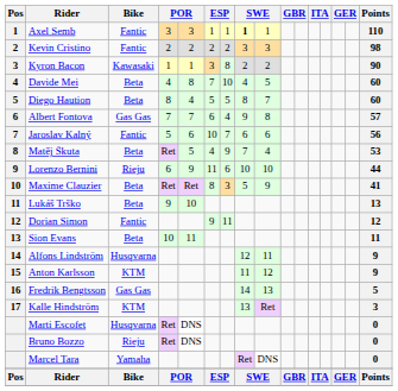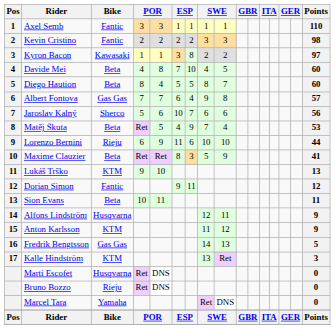 <table class="wikitable" style="font-size: 80%; text-align:center">
 <tr valign="top">
 <th valign="middle">Pos</th>
 <th valign="middle">Rider</th>
 <th valign="middle">Bike</th>
 <th colspan=2><a href='#'>POR</a><br></th>
 <th colspan=2><a href='#'>ESP</a><br></th>
 <th colspan=2><a href='#'>SWE</a><br></th>
 <th colspan=2><a href='#'>GBR</a><br></th>
 <th colspan=2><a href='#'>ITA</a><br></th>
 <th colspan=2><a href='#'>GER</a><br></th>
 <th valign="middle">Points</th>
 </tr>
 <tr>
 <th>1</th>
 <td align=left> <a href='#'>Axel Semb</a></td>
 <td><a href='#'>Fantic</a></td>
 <td style="background:#ffdf9f;">3</td>
 <td style="background:#ffdf9f;">3</td>
 <td style="background:#ffffbf;">1</td>
 <td style="background:#ffffbf;">1</td>
-<td style="background:#ffffbf;"><strong>1</strong></td>
+<td style="background:#ffffbf;">1</td>
 <td style="background:#ffffbf;">1</td>
 <td></td>
 <td></td>
 <td></td>
 <td></td>
 <td></td>
 <td></td>
 <th>110</th>
 </tr>
 <tr>
 <th>2</th>
 <td align=left> <a href='#'>Kevin Cristino</a></td>
 <td><a href='#'>Fantic</a></td>
 <td style="background:#dfdfdf;">2</td>
 <td style="background:#dfdfdf;">2</td>
 <td style="background:#dfdfdf;">2</td>
 <td style="background:#dfdfdf;">2</td>
 <td style="background:#ffdf9f;">3</td>
 <td style="background:#ffdf9f;">3</td>
 <td></td>
 <td></td>
 <td></td>
 <td></td>
 <td></td>
 <td></td>
 <th>98</th>
 </tr>
 <tr>
 <th>3</th>
 <td align=left> <a href='#'>Kyron Bacon</a></td>
 <td><a href='#'>Kawasaki</a></td>
 <td style="background:#ffffbf;">1</td>
 <td style="background:#ffffbf;">1</td>
 <td style="background:#ffdf9f;">3</td>
 <td style="background:#dfffdf;">8</td>
 <td style="background:#dfdfdf;">2</td>
 <td style="background:#dfdfdf;">2</td>
 <td></td>
 <td></td>
 <td></td>
 <td></td>
 <td></td>
 <td></td>
-<th>90</th>
+<th>97</th>
 </tr>
 <tr>
 <th>4</th>
 <td align=left> <a href='#'>Davide Mei</a></td>
 <td><a href='#'>Beta</a></td>
 <td style="background:#dfffdf;">4</td>
 <td style="background:#dfffdf;">8</td>
 <td style="background:#dfffdf;">7</td>
 <td style="background:#dfffdf;">10</td>
 <td style="background:#dfffdf;">4</td>
 <td style="background:#dfffdf;">5</td>
 <td></td>
 <td></td>
 <td></td>
 <td></td>
 <td></td>
 <td></td>
 <th>60</th>
 </tr>
 <tr>
 <th>5</th>
 <td align=left> <a href='#'>Diego Haution</a></td>
 <td><a href='#'>Beta</a></td>
 <td style="background:#dfffdf;">8</td>
 <td style="background:#dfffdf;">4</td>
 <td style="background:#dfffdf;">5</td>
 <td style="background:#dfffdf;">5</td>
 <td style="background:#dfffdf;">8</td>
 <td style="background:#dfffdf;">7</td>
 <td></td>
 <td></td>
 <td></td>
 <td></td>
 <td></td>
 <td></td>
 <th>60</th>
 </tr>
 <tr>
 <th>6</th>
 <td align=left> <a href='#'>Albert Fontova</a></td>
 <td><a href='#'>Gas Gas</a></td>
 <td style="background:#dfffdf;">7</td>
 <td style="background:#dfffdf;">7</td>
 <td style="background:#dfffdf;">6</td>
 <td style="background:#dfffdf;">4</td>
 <td style="background:#dfffdf;">9</td>
 <td style="background:#dfffdf;">8</td>
 <td></td>
 <td></td>
 <td></td>
 <td></td>
 <td></td>
 <td></td>
 <th>57</th>
 </tr>
 <tr>
 <th>7</th>
 <td align=left> <a href='#'>Jaroslav Kalný</a></td>
-<td><a href='#'>Fantic</a></td>
+<td><a href='#'>Sherco</a></td>
 <td style="background:#dfffdf;">5</td>
 <td style="background:#dfffdf;">6</td>
 <td style="background:#dfffdf;">10</td>
 <td style="background:#dfffdf;">7</td>
 <td style="background:#dfffdf;">6</td>
 <td style="background:#dfffdf;">6</td>
 <td></td>
 <td></td>
 <td></td>
 <td></td>
 <td></td>
 <td></td>
 <th>56</th>
 </tr>
 <tr>
 <th>8</th>
 <td align=left> <a href='#'>Matěj Škuta</a></td>
 <td><a href='#'>Beta</a></td>
 <td style="background:#efcfff;">Ret</td>
 <td style="background:#dfffdf;">5</td>
 <td style="background:#dfffdf;">4</td>
 <td style="background:#dfffdf;">9</td>
 <td style="background:#dfffdf;">7</td>
 <td style="background:#dfffdf;">4</td>
 <td></td>
 <td></td>
 <td></td>
 <td></td>
 <td></td>
 <td></td>
 <th>53</th>
 </tr>
 <tr>
 <th>9</th>
 <td align=left> <a href='#'>Lorenzo Bernini</a></td>
 <td><a href='#'>Rieju</a></td>
 <td style="background:#dfffdf;">6</td>
 <td style="background:#dfffdf;">9</td>
 <td style="background:#dfffdf;">11</td>
 <td style="background:#dfffdf;">6</td>
 <td style="background:#dfffdf;">10</td>
 <td style="background:#dfffdf;">10</td>
 <td></td>
 <td></td>
 <td></td>
 <td></td>
 <td></td>
 <td></td>
 <th>44</th>
 </tr>
 <tr>
 <th>10</th>
 <td align=left> <a href='#'>Maxime Clauzier</a></td>
 <td><a href='#'>Beta</a></td>
 <td style="background:#efcfff;">Ret</td>
 <td style="background:#efcfff;">Ret</td>
 <td style="background:#dfffdf;">8</td>
 <td style="background:#ffdf9f;">3</td>
 <td style="background:#dfffdf;">5</td>
 <td style="background:#dfffdf;">9</td>
 <td></td>
 <td></td>
 <td></td>
 <td></td>
 <td></td>
 <td></td>
 <th>41</th>
 </tr>
 <tr>
 <th>11</th>
 <td align=left> <a href='#'>Lukáš Trško</a></td>
-<td><a href='#'>Beta</a></td>
+<td><a href='#'>KTM</a></td>
 <td style="background:#dfffdf;">9</td>
 <td style="background:#dfffdf;">10</td>
 <td></td>
 <td></td>
 <td></td>
 <td></td>
 <td></td>
 <td></td>
 <td></td>
 <td></td>
 <td></td>
 <td></td>
 <th>13</th>
 </tr>
 <tr>
 <th>12</th>
 <td align=left> <a href='#'>Dorian Simon</a></td>
 <td><a href='#'>Fantic</a></td>
 <td></td>
 <td></td>
 <td style="background:#dfffdf;">9</td>
 <td style="background:#dfffdf;">11</td>
 <td></td>
 <td></td>
 <td></td>
 <td></td>
 <td></td>
 <td></td>
 <td></td>
 <td></td>
 <th>12</th>
 </tr>
 <tr>
 <th>13</th>
 <td align=left> <a href='#'>Sion Evans</a></td>
 <td><a href='#'>Beta</a></td>
 <td style="background:#dfffdf;">10</td>
 <td style="background:#dfffdf;">11</td>
 <td></td>
 <td></td>
 <td></td>
 <td></td>
 <td></td>
 <td></td>
 <td></td>
 <td></td>
 <td></td>
 <td></td>
 <th>11</th>
 </tr>
 <tr>
 <th>14</th>
 <td align=left> <a href='#'>Alfons Lindström</a></td>
 <td><a href='#'>Husqvarna</a></td>
 <td></td>
 <td></td>
 <td></td>
 <td></td>
 <td style="background:#dfffdf;">12</td>
 <td style="background:#dfffdf;">11</td>
 <td></td>
 <td></td>
 <td></td>
 <td></td>
 <td></td>
 <td></td>
 <th>9</th>
 </tr>
 <tr>
 <th>15</th>
 <td align=left> <a href='#'>Anton Karlsson</a></td>
 <td><a href='#'>KTM</a></td>
 <td></td>
 <td></td>
 <td></td>
 <td></td>
 <td style="background:#dfffdf;">11</td>
 <td style="background:#dfffdf;">12</td>
 <td></td>
 <td></td>
 <td></td>
 <td></td>
 <td></td>
 <td></td>
 <th>9</th>
 </tr>
 <tr>
 <th>16</th>
 <td align=left> <a href='#'>Fredrik Bengtsson</a></td>
 <td><a href='#'>Gas Gas</a></td>
 <td></td>
 <td></td>
 <td></td>
 <td></td>
 <td style="background:#dfffdf;">14</td>
 <td style="background:#dfffdf;">13</td>
 <td></td>
 <td></td>
 <td></td>
 <td></td>
 <td></td>
 <td></td>
 <th>5</th>
 </tr>
 <tr>
 <th>17</th>
 <td align=left> <a href='#'>Kalle Hindström</a></td>
 <td><a href='#'>KTM</a></td>
 <td></td>
 <td></td>
 <td></td>
 <td></td>
 <td style="background:#dfffdf;">13</td>
 <td style="background:#efcfff;">Ret</td>
 <td></td>
 <td></td>
 <td></td>
 <td></td>
 <td></td>
 <td></td>
 <th>3</th>
 </tr>
 <tr>
 <th></th>
 <td align=left> <a href='#'>Marti Escofet</a></td>
 <td><a href='#'>Husqvarna</a></td>
 <td style="background:#efcfff;">Ret</td>
 <td style="background:#ffffff;">DNS</td>
 <td></td>
 <td></td>
 <td></td>
 <td></td>
 <td></td>
 <td></td>
 <td></td>
 <td></td>
 <td></td>
 <td></td>
 <th>0</th>
 </tr>
 <tr>
 <th></th>
 <td align=left> <a href='#'>Bruno Bozzo</a></td>
 <td><a href='#'>Rieju</a></td>
 <td style="background:#efcfff;">Ret</td>
 <td style="background:#ffffff;">DNS</td>
 <td></td>
 <td></td>
 <td></td>
 <td></td>
 <td></td>
 <td></td>
 <td></td>
 <td></td>
 <td></td>
 <td></td>
 <th>0</th>
 </tr>
 <tr>
 <th></th>
 <td align=left> <a href='#'>Marcel Tara</a></td>
 <td><a href='#'>Yamaha</a></td>
 <td></td>
 <td></td>
 <td></td>
 <td></td>
 <td style="background:#efcfff;">Ret</td>
 <td style="background:#ffffff;">DNS</td>
 <td></td>
 <td></td>
 <td></td>
 <td></td>
 <td></td>
 <td></td>
 <th>0</th>
 </tr>
 <tr>
 </tr>
 <tr valign="top">
 <th valign="middle">Pos</th>
 <th valign="middle">Rider</th>
 <th valign="middle">Bike</th>
 <th colspan=2><a href='#'>POR</a><br></th>
 <th colspan=2><a href='#'>ESP</a><br></th>
 <th colspan=2><a href='#'>SWE</a><br></th>
 <th colspan=2><a href='#'>GBR</a><br></th>
 <th colspan=2><a href='#'>ITA</a><br></th>
 <th colspan=2><a href='#'>GER</a><br></th>
 <th valign="middle">Points</th>
 </tr>
 <tr>
 </tr>
 </table>
